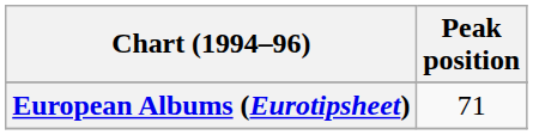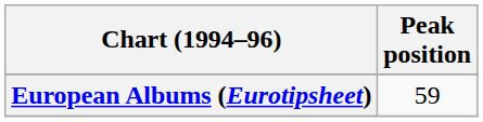 <table class="wikitable sortable plainrowheaders">
 <tr>
 <th align="left">Chart (1994–96)</th>
 <th align="left">Peak<br>position</th>
 </tr>
 <tr>
 </tr>
 <tr>
 </tr>
 <tr>
 </tr>
 <tr>
 </tr>
 <tr>
 </tr>
 <tr>
 </tr>
 <tr>
 </tr>
 <tr>
 </tr>
 <tr>
 <th scope="row"><a href='#'>European Albums</a> (<em><a href='#'>Eurotipsheet</a></em>)</th>
-<td style="text-align:center;">71</td>
+<td style="text-align:center;">59</td>
 </tr>
 <tr>
 </tr>
 </table>
